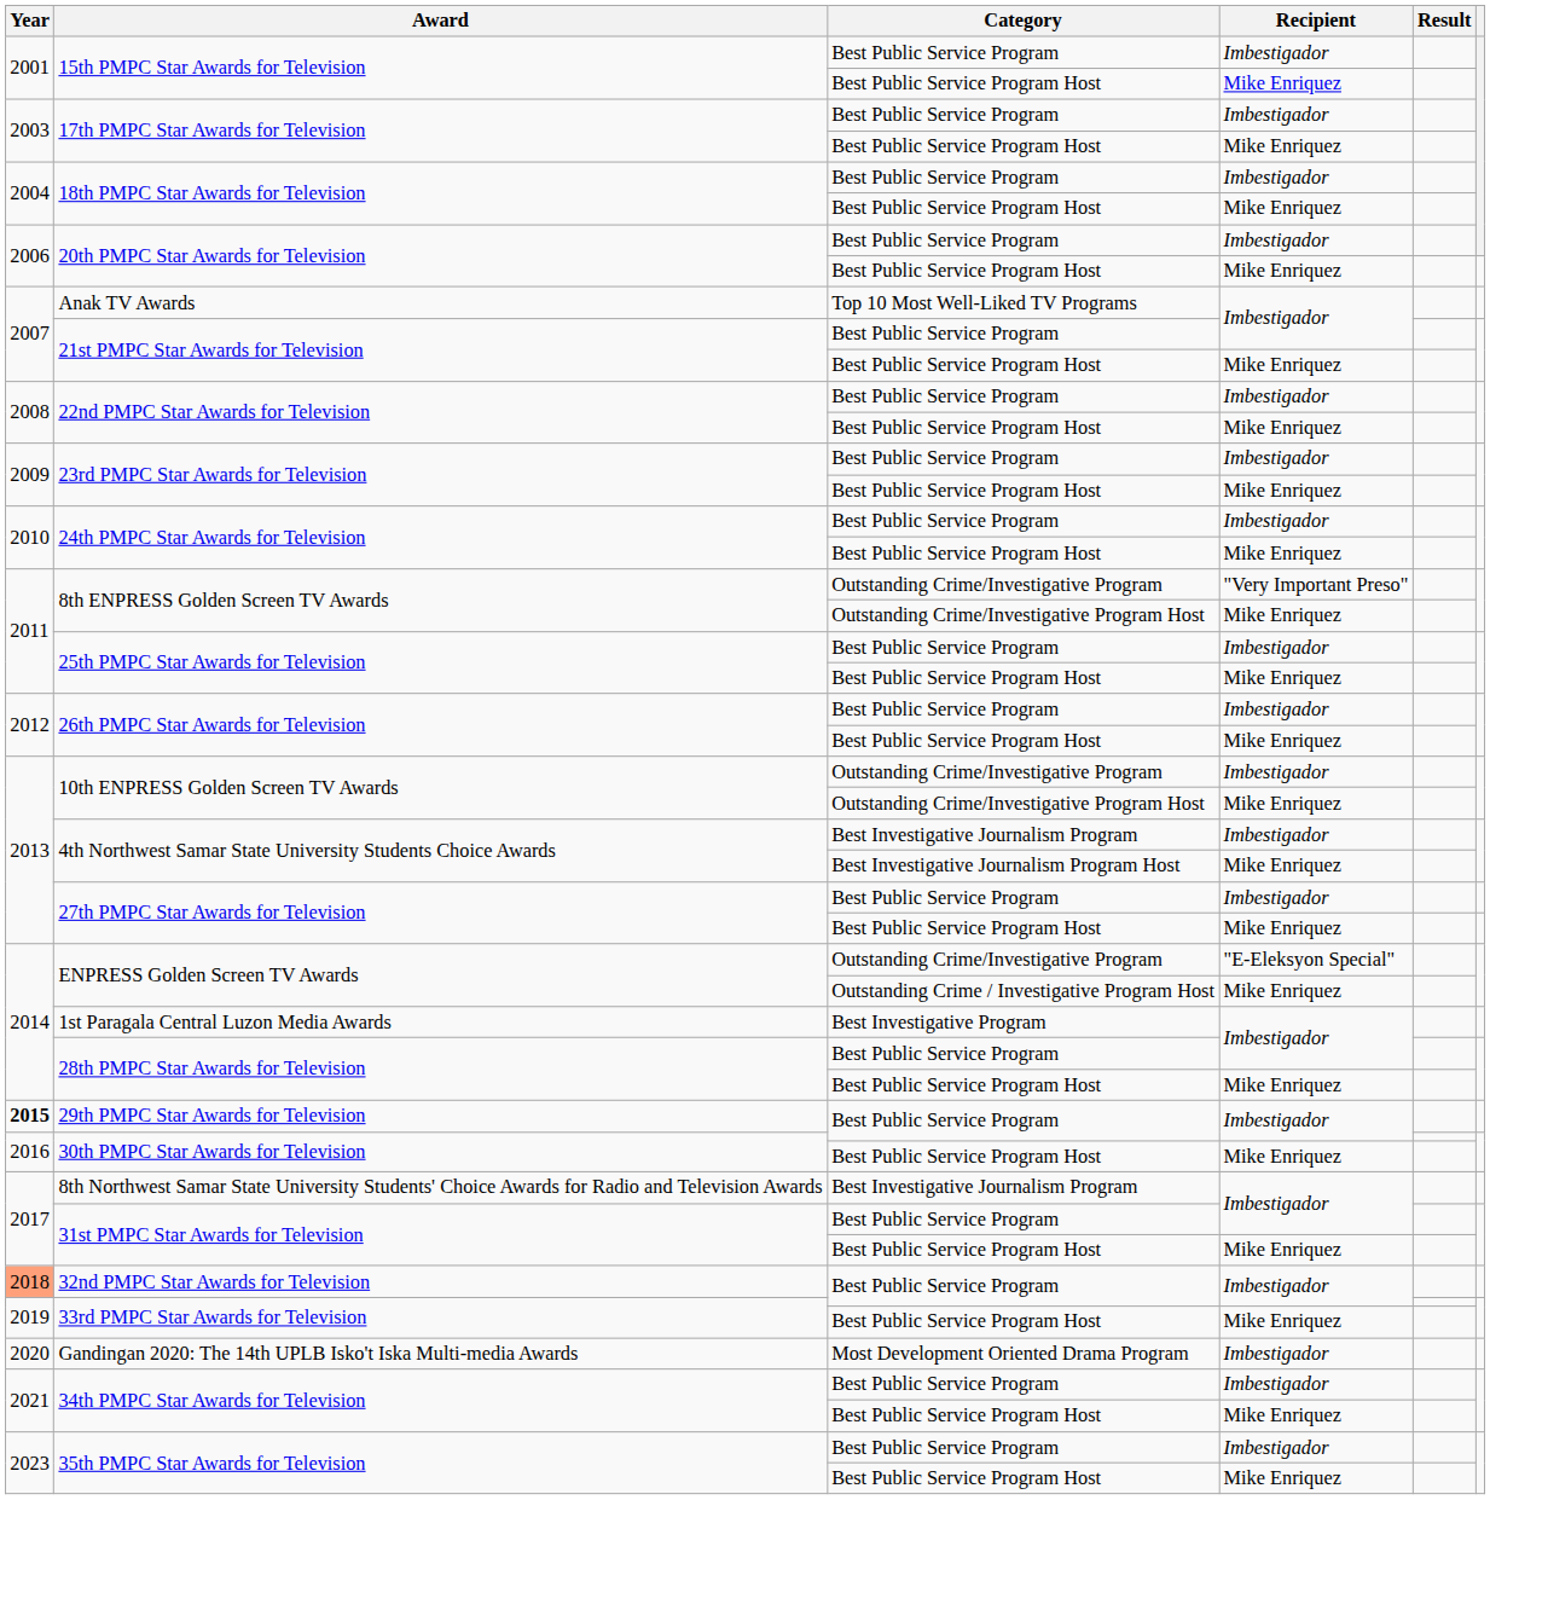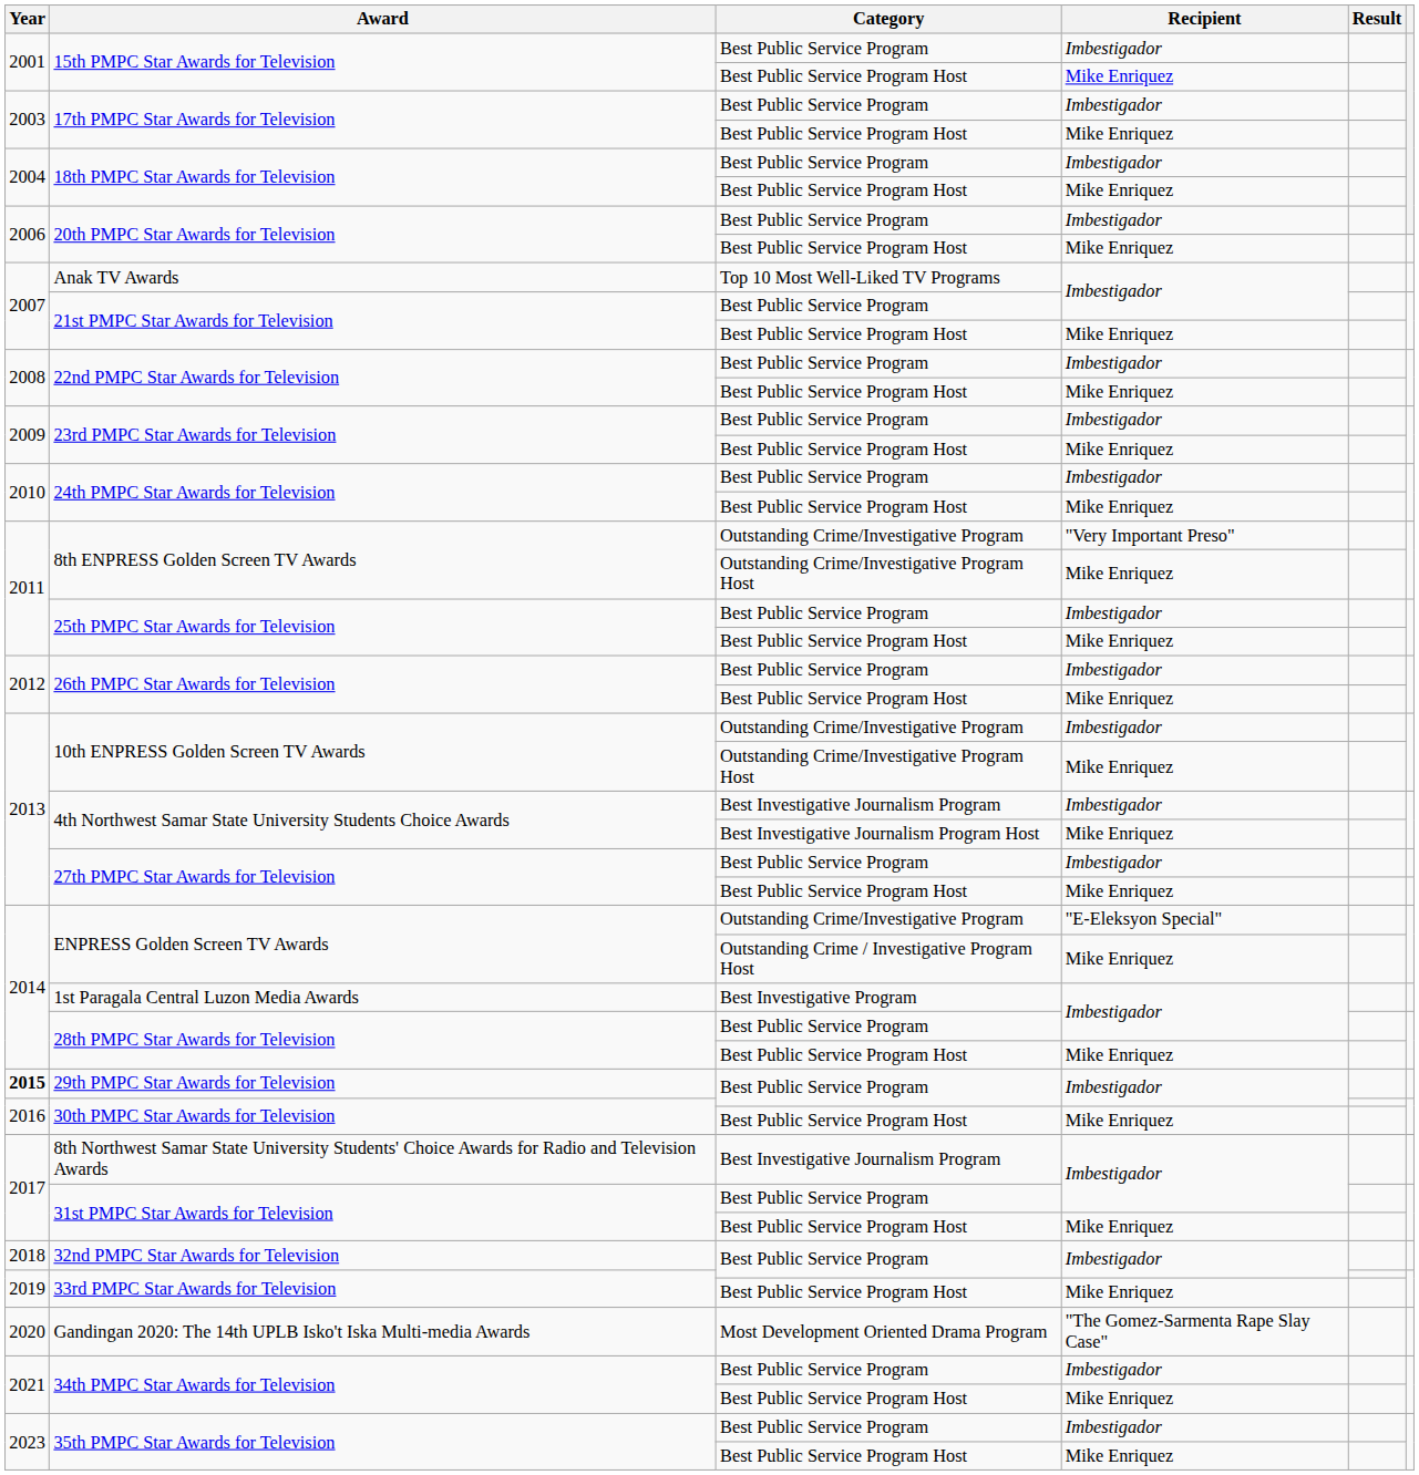 <table class="wikitable">
 <tr>
 <th>Year</th>
 <th>Award</th>
 <th>Category</th>
 <th>Recipient</th>
 <th>Result</th>
 <th></th>
 </tr>
 <tr>
 <td rowspan=2>2001</td>
 <td rowspan=2><a href='#'>15th PMPC Star Awards for Television</a></td>
 <td>Best Public Service Program</td>
 <td><em>Imbestigador</em></td>
 <td></td>
 <th rowspan=7></th>
 </tr>
 <tr>
 <td>Best Public Service Program Host</td>
 <td><a href='#'>Mike Enriquez</a></td>
 <td></td>
 </tr>
 <tr>
 <td rowspan=2>2003</td>
 <td rowspan=2><a href='#'>17th PMPC Star Awards for Television</a></td>
 <td>Best Public Service Program</td>
 <td><em>Imbestigador</em></td>
 <td></td>
 </tr>
 <tr>
 <td>Best Public Service Program Host</td>
 <td>Mike Enriquez</td>
 <td></td>
 </tr>
 <tr>
 <td rowspan=2>2004</td>
 <td rowspan=2><a href='#'>18th PMPC Star Awards for Television</a></td>
 <td>Best Public Service Program</td>
 <td><em>Imbestigador</em></td>
 <td></td>
 </tr>
 <tr>
 <td>Best Public Service Program Host</td>
 <td>Mike Enriquez</td>
 <td></td>
 </tr>
 <tr>
 <td rowspan=2>2006</td>
 <td rowspan=2><a href='#'>20th PMPC Star Awards for Television</a></td>
 <td>Best Public Service Program</td>
 <td><em>Imbestigador</em></td>
 <td></td>
 </tr>
 <tr>
 <td>Best Public Service Program Host</td>
 <td>Mike Enriquez</td>
 <td></td>
 <td></td>
 </tr>
 <tr>
 <td rowspan=3>2007</td>
 <td>Anak TV Awards</td>
 <td>Top 10 Most Well-Liked TV Programs</td>
 <td rowspan=2><em>Imbestigador</em></td>
 <td></td>
 <td></td>
 </tr>
 <tr>
 <td rowspan=2><a href='#'>21st PMPC Star Awards for Television</a></td>
 <td>Best Public Service Program</td>
 <td></td>
 <td rowspan=2></td>
 </tr>
 <tr>
 <td>Best Public Service Program Host</td>
 <td>Mike Enriquez</td>
 <td></td>
 </tr>
 <tr>
 <td rowspan=2>2008</td>
 <td rowspan=2><a href='#'>22nd PMPC Star Awards for Television</a></td>
 <td>Best Public Service Program</td>
 <td><em>Imbestigador</em></td>
 <td></td>
 <td rowspan=2></td>
 </tr>
 <tr>
 <td>Best Public Service Program Host</td>
 <td>Mike Enriquez</td>
 <td></td>
 </tr>
 <tr>
 <td rowspan=2>2009</td>
 <td rowspan=2><a href='#'>23rd PMPC Star Awards for Television</a></td>
 <td>Best Public Service Program</td>
 <td><em>Imbestigador</em></td>
 <td></td>
 <td rowspan=2></td>
 </tr>
 <tr>
 <td>Best Public Service Program Host</td>
 <td>Mike Enriquez</td>
 <td></td>
 </tr>
 <tr>
 <td rowspan=2>2010</td>
 <td rowspan=2><a href='#'>24th PMPC Star Awards for Television</a></td>
 <td>Best Public Service Program</td>
 <td><em>Imbestigador</em></td>
 <td></td>
 <td rowspan=2></td>
 </tr>
 <tr>
 <td>Best Public Service Program Host</td>
 <td>Mike Enriquez</td>
 <td></td>
 </tr>
 <tr>
 <td rowspan=4>2011</td>
 <td rowspan=2>8th ENPRESS Golden Screen TV Awards</td>
 <td>Outstanding Crime/Investigative Program</td>
 <td>"Very Important Preso"</td>
 <td></td>
 <td rowspan=2></td>
 </tr>
 <tr>
 <td>Outstanding Crime/Investigative Program Host</td>
 <td>Mike Enriquez</td>
 <td></td>
 </tr>
 <tr>
 <td rowspan=2><a href='#'>25th PMPC Star Awards for Television</a></td>
 <td>Best Public Service Program</td>
 <td><em>Imbestigador</em></td>
 <td></td>
 <td rowspan=2></td>
 </tr>
 <tr>
 <td>Best Public Service Program Host</td>
 <td>Mike Enriquez</td>
 <td></td>
 </tr>
 <tr>
 <td rowspan=2>2012</td>
 <td rowspan=2><a href='#'>26th PMPC Star Awards for Television</a></td>
 <td>Best Public Service Program</td>
 <td><em>Imbestigador</em></td>
 <td></td>
 <td rowspan=2></td>
 </tr>
 <tr>
 <td>Best Public Service Program Host</td>
 <td>Mike Enriquez</td>
 <td></td>
 </tr>
 <tr>
 <td rowspan=6>2013</td>
 <td rowspan=2>10th ENPRESS Golden Screen TV Awards</td>
 <td>Outstanding Crime/Investigative Program</td>
 <td><em>Imbestigador</em></td>
 <td></td>
 <td rowspan=2></td>
 </tr>
 <tr>
 <td>Outstanding Crime/Investigative Program Host</td>
 <td>Mike Enriquez</td>
 <td></td>
 </tr>
 <tr>
 <td rowspan=2>4th Northwest Samar State University Students Choice Awards</td>
 <td>Best Investigative Journalism Program</td>
 <td><em>Imbestigador</em></td>
 <td></td>
 <td rowspan=2></td>
 </tr>
 <tr>
 <td>Best Investigative Journalism Program Host</td>
 <td>Mike Enriquez</td>
 <td></td>
 </tr>
 <tr>
 <td rowspan=2><a href='#'>27th PMPC Star Awards for Television</a></td>
 <td>Best Public Service Program</td>
 <td><em>Imbestigador</em></td>
 <td></td>
 <td></td>
 </tr>
 <tr>
 <td>Best Public Service Program Host</td>
 <td>Mike Enriquez</td>
 <td></td>
 <td></td>
 </tr>
 <tr>
 <td rowspan=5>2014</td>
 <td rowspan=2>ENPRESS Golden Screen TV Awards</td>
 <td>Outstanding Crime/Investigative Program</td>
 <td>"E-Eleksyon Special"</td>
 <td></td>
 <td rowspan=2></td>
 </tr>
 <tr>
 <td>Outstanding Crime / Investigative Program Host</td>
 <td>Mike Enriquez</td>
 <td></td>
 </tr>
 <tr>
 <td>1st Paragala Central Luzon Media Awards</td>
 <td>Best Investigative Program</td>
 <td rowspan=2><em>Imbestigador</em></td>
 <td></td>
 <td></td>
 </tr>
 <tr>
 <td rowspan=2><a href='#'>28th PMPC Star Awards for Television</a></td>
 <td>Best Public Service Program</td>
 <td></td>
 <td rowspan=2></td>
 </tr>
 <tr>
 <td>Best Public Service Program Host</td>
 <td>Mike Enriquez</td>
 <td></td>
 </tr>
 <tr>
 <td><strong>2015</strong></td>
 <td><a href='#'>29th PMPC Star Awards for Television</a></td>
 <td rowspan=2>Best Public Service Program</td>
 <td rowspan=2><em>Imbestigador</em></td>
 <td></td>
 <td></td>
 </tr>
 <tr>
 <td rowspan=2>2016</td>
 <td rowspan=2><a href='#'>30th PMPC Star Awards for Television</a></td>
 <td></td>
 <td rowspan=2></td>
 </tr>
 <tr>
 <td>Best Public Service Program Host</td>
 <td>Mike Enriquez</td>
 <td></td>
 </tr>
 <tr>
 <td rowspan=3>2017</td>
 <td>8th Northwest Samar State University Students' Choice Awards for Radio and Television Awards</td>
 <td>Best Investigative Journalism Program</td>
 <td rowspan=2><em>Imbestigador</em></td>
 <td></td>
 <td></td>
 </tr>
 <tr>
 <td rowspan=2><a href='#'>31st PMPC Star Awards for Television</a></td>
 <td>Best Public Service Program</td>
 <td></td>
 <td rowspan=2></td>
 </tr>
 <tr>
 <td>Best Public Service Program Host</td>
 <td>Mike Enriquez</td>
 <td></td>
 </tr>
 <tr>
-<td style="background: lightsalmon;">2018</td>
+<td>2018</td>
 <td><a href='#'>32nd PMPC Star Awards for Television</a></td>
 <td rowspan=2>Best Public Service Program</td>
 <td rowspan=2><em>Imbestigador</em></td>
 <td></td>
 <td></td>
 </tr>
 <tr>
 <td rowspan=2>2019</td>
 <td rowspan=2><a href='#'>33rd PMPC Star Awards for Television</a></td>
 <td></td>
 <td rowspan=2></td>
 </tr>
 <tr>
 <td>Best Public Service Program Host</td>
 <td>Mike Enriquez</td>
 <td></td>
 </tr>
 <tr>
 <td>2020</td>
 <td>Gandingan 2020: The 14th UPLB Isko't Iska Multi-media Awards</td>
 <td>Most Development Oriented Drama Program</td>
-<td><em>Imbestigador</em></td>
+<td>"The Gomez-Sarmenta Rape Slay Case"</td>
 <td></td>
 <td></td>
 </tr>
 <tr>
 <td rowspan=2>2021</td>
 <td rowspan=2><a href='#'>34th PMPC Star Awards for Television</a></td>
 <td>Best Public Service Program</td>
 <td><em>Imbestigador</em></td>
 <td></td>
 <td rowspan=2></td>
 </tr>
 <tr>
 <td>Best Public Service Program Host</td>
 <td>Mike Enriquez</td>
 <td></td>
 </tr>
 <tr>
 <td rowspan=2>2023</td>
 <td rowspan=2><a href='#'>35th PMPC Star Awards for Television</a></td>
 <td>Best Public Service Program</td>
 <td><em>Imbestigador</em></td>
 <td></td>
 <td rowspan=2></td>
 </tr>
 <tr>
 <td>Best Public Service Program Host</td>
 <td>Mike Enriquez</td>
 <td></td>
 </tr>
 </table>
